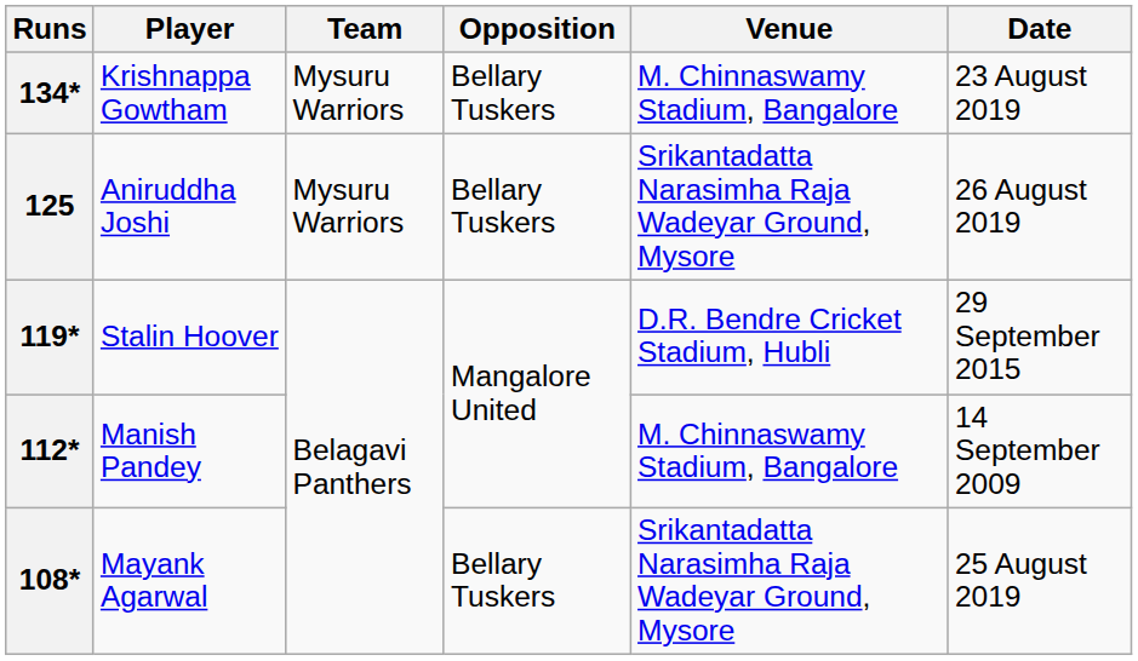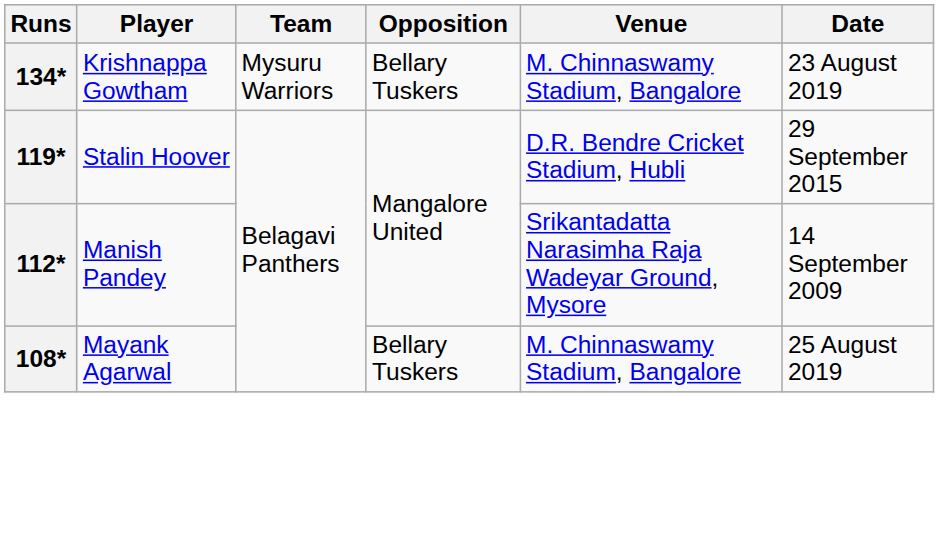 <table class="wikitable">
 <tr>
 <th>Runs</th>
 <th>Player</th>
 <th>Team</th>
 <th>Opposition</th>
 <th>Venue</th>
 <th>Date</th>
 </tr>
 <tr>
 <th>134*</th>
 <td><a href='#'>Krishnappa Gowtham</a></td>
 <td>Mysuru Warriors</td>
 <td>Bellary Tuskers</td>
 <td><a href='#'>M. Chinnaswamy Stadium</a>, <a href='#'>Bangalore</a></td>
 <td>23 August 2019</td>
 </tr>
 <tr>
-<th>125</th>
-<td><a href='#'>Aniruddha Joshi</a></td>
-<td>Mysuru Warriors</td>
-<td>Bellary Tuskers</td>
-<td><a href='#'>Srikantadatta Narasimha Raja Wadeyar Ground</a>, <a href='#'>Mysore</a></td>
-<td>26 August 2019</td>
-</tr>
-<tr>
 <th>119*</th>
 <td><a href='#'>Stalin Hoover</a></td>
 <td rowspan="3">Belagavi Panthers</td>
 <td rowspan="2">Mangalore United</td>
 <td><a href='#'>D.R. Bendre Cricket Stadium</a>, <a href='#'>Hubli</a></td>
 <td>29 September 2015</td>
 </tr>
 <tr>
 <th>112*</th>
 <td><a href='#'>Manish Pandey</a></td>
-<td><a href='#'>M. Chinnaswamy Stadium</a>, <a href='#'>Bangalore</a></td>
+<td><a href='#'>Srikantadatta Narasimha Raja Wadeyar Ground</a>, <a href='#'>Mysore</a></td>
 <td>14 September 2009</td>
 </tr>
 <tr>
 <th>108*</th>
 <td><a href='#'>Mayank Agarwal</a></td>
 <td>Bellary Tuskers</td>
-<td><a href='#'>Srikantadatta Narasimha Raja Wadeyar Ground</a>, <a href='#'>Mysore</a></td>
+<td><a href='#'>M. Chinnaswamy Stadium</a>, <a href='#'>Bangalore</a></td>
 <td>25 August 2019</td>
 </tr>
 </table>
